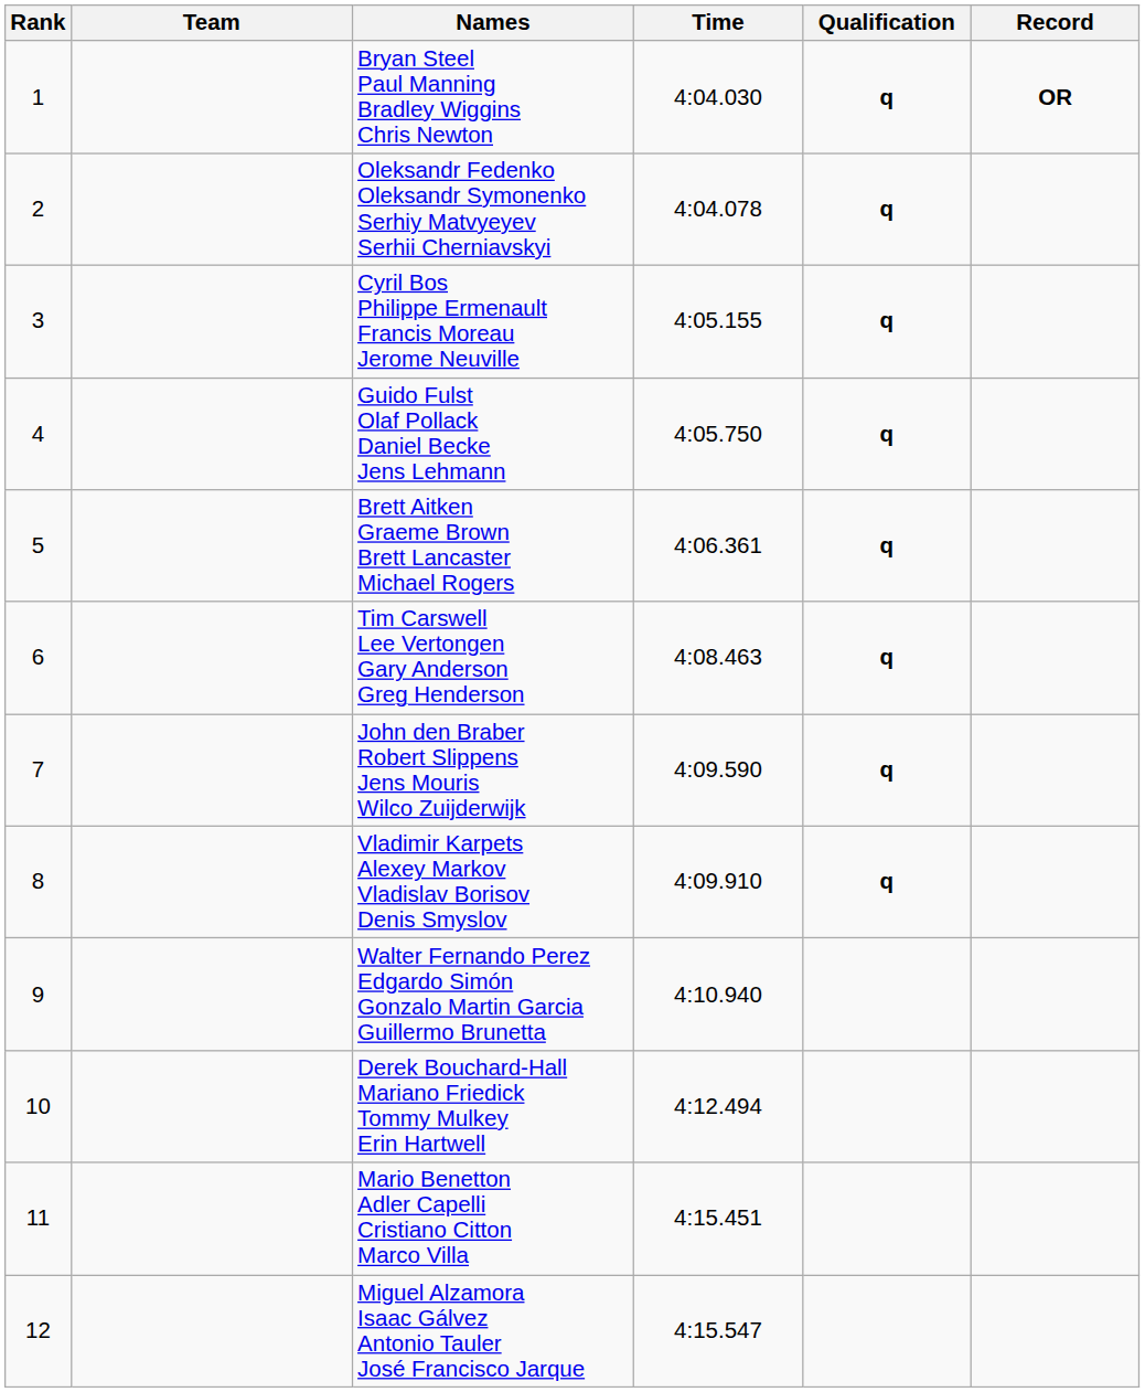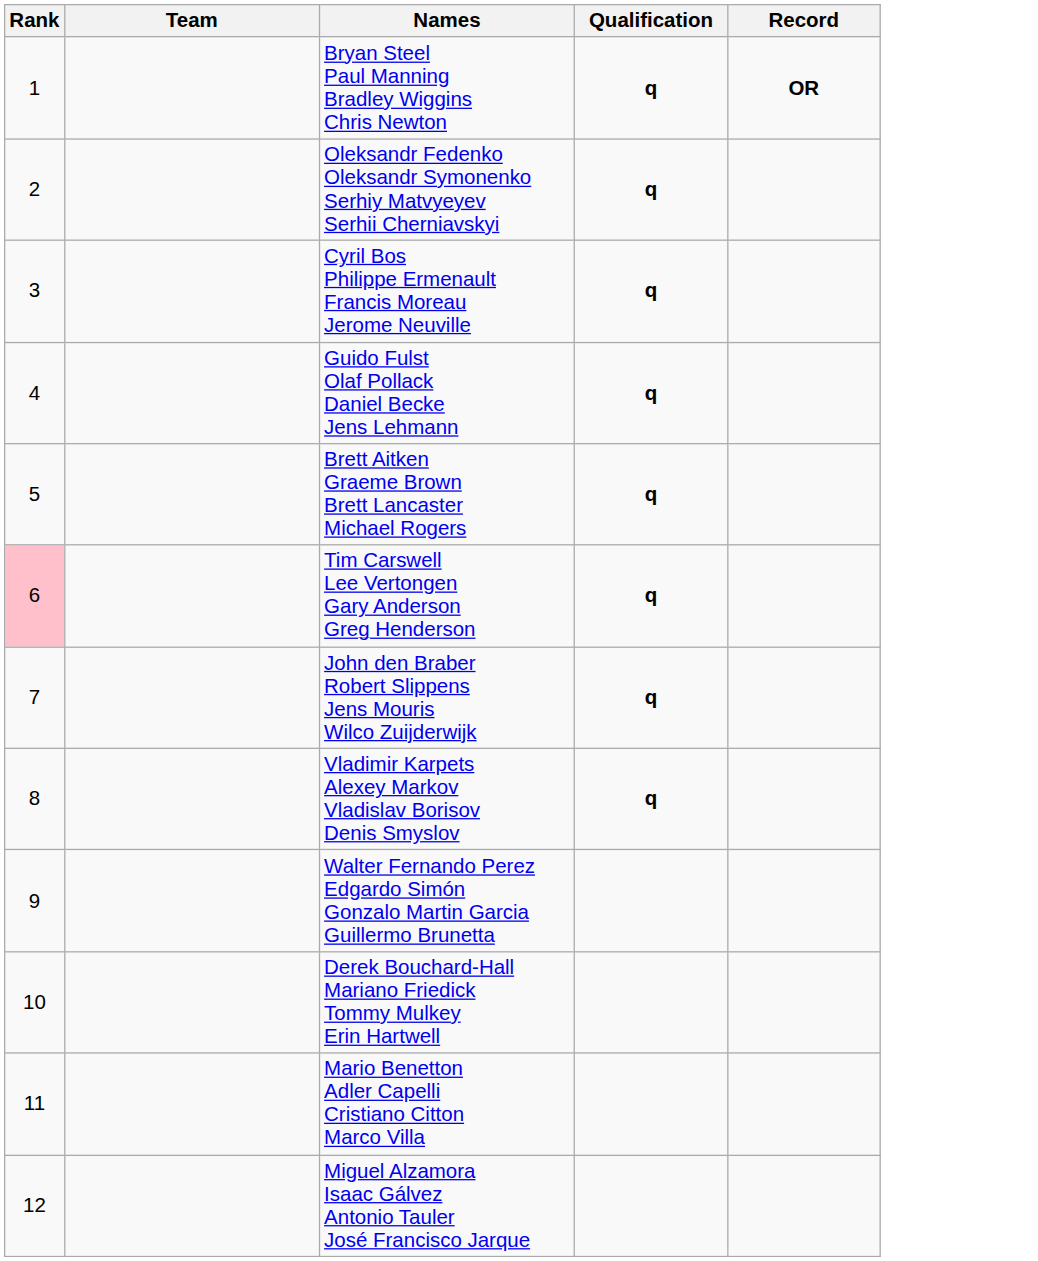 <table class="wikitable sortable" style="text-align:center;">
 <tr>
 <th>Rank</th>
 <th style="width:12em;">Team</th>
 <th style="width:12em;">Names</th>
-<th style="width:7em;">Time</th>
 <th style="width:7em;">Qualification</th>
 <th style="width:7em;">Record</th>
 </tr>
 <tr>
 <td>1</td>
 <td align=left></td>
 <td align=left><a href='#'>Bryan Steel</a><br><a href='#'>Paul Manning</a><br><a href='#'>Bradley Wiggins</a><br><a href='#'>Chris Newton</a></td>
-<td>4:04.030</td>
 <td><strong>q</strong></td>
 <td><strong>OR</strong></td>
 </tr>
 <tr>
 <td>2</td>
 <td align=left></td>
 <td align=left><a href='#'>Oleksandr Fedenko</a><br><a href='#'>Oleksandr Symonenko</a><br><a href='#'>Serhiy Matvyeyev</a><br><a href='#'>Serhii Cherniavskyi</a></td>
-<td>4:04.078</td>
 <td><strong>q</strong></td>
 <td></td>
 </tr>
 <tr>
 <td>3</td>
 <td align=left></td>
 <td align=left><a href='#'>Cyril Bos</a><br><a href='#'>Philippe Ermenault</a><br><a href='#'>Francis Moreau</a><br><a href='#'>Jerome Neuville</a></td>
-<td>4:05.155</td>
 <td><strong>q</strong></td>
 <td></td>
 </tr>
 <tr>
 <td>4</td>
 <td align=left></td>
 <td align=left><a href='#'>Guido Fulst</a><br><a href='#'>Olaf Pollack</a><br><a href='#'>Daniel Becke</a><br><a href='#'>Jens Lehmann</a></td>
-<td>4:05.750</td>
 <td><strong>q</strong></td>
 <td></td>
 </tr>
 <tr>
 <td>5</td>
 <td align=left></td>
 <td align=left><a href='#'>Brett Aitken</a><br><a href='#'>Graeme Brown</a><br><a href='#'>Brett Lancaster</a><br><a href='#'>Michael Rogers</a></td>
-<td>4:06.361</td>
 <td><strong>q</strong></td>
 <td></td>
 </tr>
 <tr>
-<td>6</td>
+<td style="background: pink;">6</td>
 <td align=left></td>
 <td align=left><a href='#'>Tim Carswell</a><br><a href='#'>Lee Vertongen</a><br><a href='#'>Gary Anderson</a><br><a href='#'>Greg Henderson</a></td>
-<td>4:08.463</td>
 <td><strong>q</strong></td>
 <td></td>
 </tr>
 <tr>
 <td>7</td>
 <td align=left></td>
 <td align=left><a href='#'>John den Braber</a> <br><a href='#'>Robert Slippens</a><br><a href='#'>Jens Mouris</a><br><a href='#'>Wilco Zuijderwijk</a></td>
-<td>4:09.590</td>
 <td><strong>q</strong></td>
 <td></td>
 </tr>
 <tr>
 <td>8</td>
 <td align=left></td>
 <td align=left><a href='#'>Vladimir Karpets</a><br><a href='#'>Alexey Markov</a><br><a href='#'>Vladislav Borisov</a><br><a href='#'>Denis Smyslov</a></td>
-<td>4:09.910</td>
 <td><strong>q</strong></td>
 <td></td>
 </tr>
 <tr>
 <td>9</td>
 <td align=left></td>
 <td align=left><a href='#'>Walter Fernando Perez</a><br><a href='#'>Edgardo Simón</a><br><a href='#'>Gonzalo Martin Garcia</a><br><a href='#'>Guillermo Brunetta</a></td>
-<td>4:10.940</td>
 <td></td>
 <td></td>
 </tr>
 <tr>
 <td>10</td>
 <td align=left></td>
 <td align=left><a href='#'>Derek Bouchard-Hall</a><br><a href='#'>Mariano Friedick</a><br><a href='#'>Tommy Mulkey</a><br><a href='#'>Erin Hartwell</a></td>
-<td>4:12.494</td>
 <td></td>
 <td></td>
 </tr>
 <tr>
 <td>11</td>
 <td align=left></td>
 <td align=left><a href='#'>Mario Benetton</a><br><a href='#'>Adler Capelli</a><br><a href='#'>Cristiano Citton</a><br><a href='#'>Marco Villa</a></td>
-<td>4:15.451</td>
 <td></td>
 <td></td>
 </tr>
 <tr>
 <td>12</td>
 <td align=left></td>
 <td align=left><a href='#'>Miguel Alzamora</a><br><a href='#'>Isaac Gálvez</a><br><a href='#'>Antonio Tauler</a><br><a href='#'>José Francisco Jarque</a></td>
-<td>4:15.547</td>
 <td></td>
 <td></td>
 </tr>
 </table>
